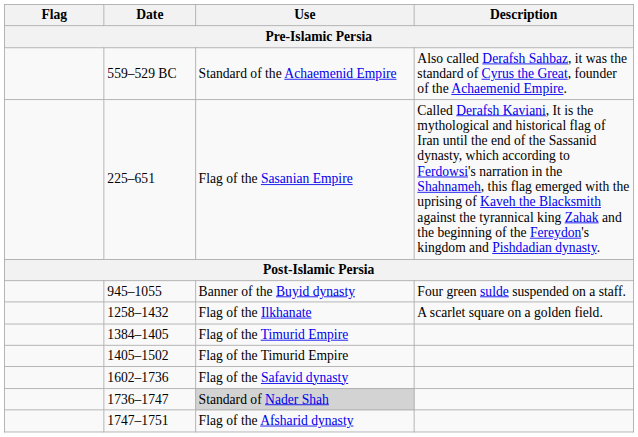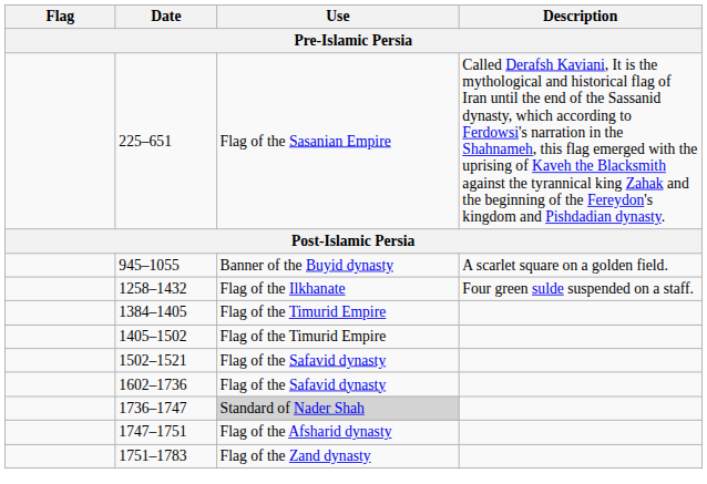 <table class="wikitable">
 <tr>
 <th style="width:110px;">Flag</th>
 <th style="width:100px;">Date</th>
 <th style="width:250px;">Use</th>
 <th style="width:250px;">Description</th>
 </tr>
 <tr>
 <th colspan="4">Pre-Islamic Persia</th>
-</tr>
-<tr>
-<td></td>
-<td>559–529 BC</td>
-<td>Standard of the <a href='#'>Achaemenid Empire</a></td>
-<td>Also called <a href='#'>Derafsh Sahbaz</a>, it was the standard of <a href='#'>Cyrus the Great</a>, founder of the <a href='#'>Achaemenid Empire</a>.</td>
 </tr>
 <tr>
 <td></td>
 <td>225–651</td>
 <td>Flag of the <a href='#'>Sasanian Empire</a></td>
 <td>Called <a href='#'>Derafsh Kaviani</a>, It is the mythological and historical flag of Iran until the end of the Sassanid dynasty, which according to <a href='#'>Ferdowsi</a>'s narration in the <a href='#'>Shahnameh</a>, this flag emerged with the uprising of <a href='#'>Kaveh the Blacksmith</a> against the tyrannical king <a href='#'>Zahak</a> and the beginning of the <a href='#'>Fereydon</a>'s kingdom and <a href='#'>Pishdadian dynasty</a>.</td>
 </tr>
 <tr>
 <th colspan="4">Post-Islamic Persia</th>
 </tr>
 <tr>
 <td></td>
 <td>945–1055</td>
 <td>Banner of the <a href='#'>Buyid dynasty</a></td>
-<td>Four green <a href='#'>sulde</a> suspended on a staff.</td>
+<td>A scarlet square on a golden field.</td>
 </tr>
 <tr>
 <td></td>
 <td>1258–1432</td>
 <td>Flag of the <a href='#'>Ilkhanate</a></td>
-<td>A scarlet square on a golden field.</td>
+<td>Four green <a href='#'>sulde</a> suspended on a staff.</td>
 </tr>
 <tr>
 <td></td>
 <td>1384–1405</td>
 <td>Flag of the <a href='#'>Timurid Empire</a></td>
 <td></td>
 </tr>
 <tr>
 <td></td>
 <td>1405–1502</td>
 <td>Flag of the Timurid Empire</td>
+<td></td>
+</tr>
+<tr>
+<td></td>
+<td>1502–1521</td>
+<td>Flag of the <a href='#'>Safavid dynasty</a></td>
 <td></td>
 </tr>
 <tr>
 <td></td>
 <td>1602–1736</td>
 <td>Flag of the <a href='#'>Safavid dynasty</a></td>
 <td></td>
 </tr>
 <tr>
 <td></td>
 <td>1736–1747</td>
 <td style="background: lightgrey;">Standard of <a href='#'>Nader Shah</a></td>
 <td></td>
 </tr>
 <tr>
 <td></td>
 <td>1747–1751</td>
 <td>Flag of the <a href='#'>Afsharid dynasty</a></td>
 <td></td>
 </tr>
+<tr>
+<td></td>
+<td>1751–1783</td>
+<td>Flag of the <a href='#'>Zand dynasty</a></td>
+<td></td>
+</tr>
 </table>
